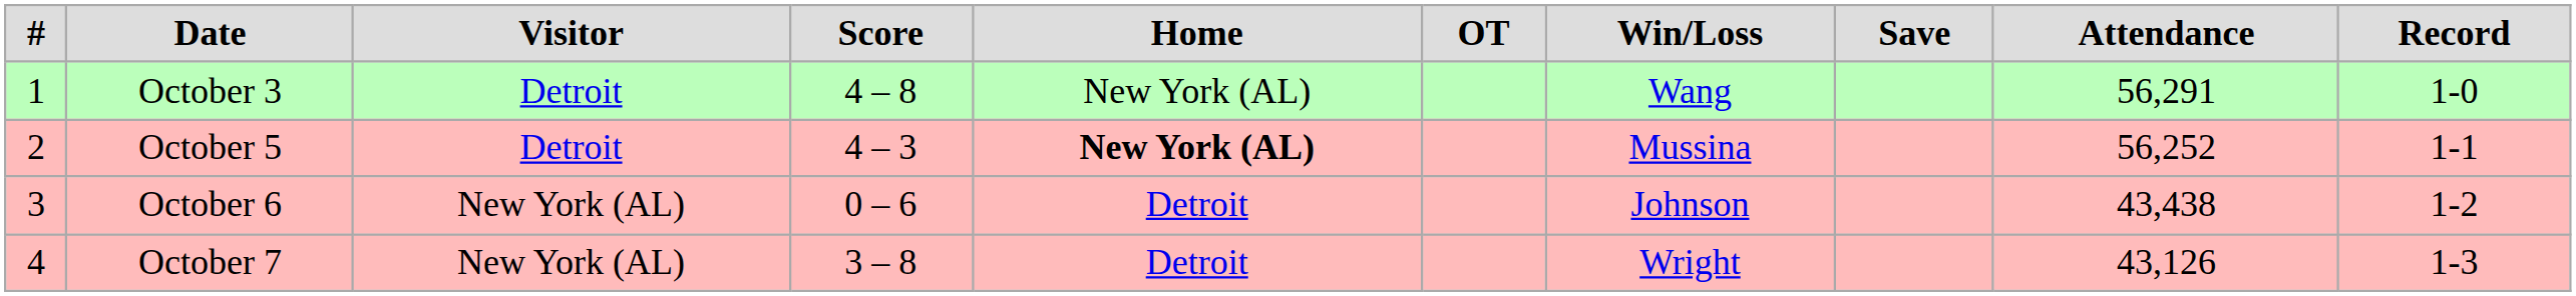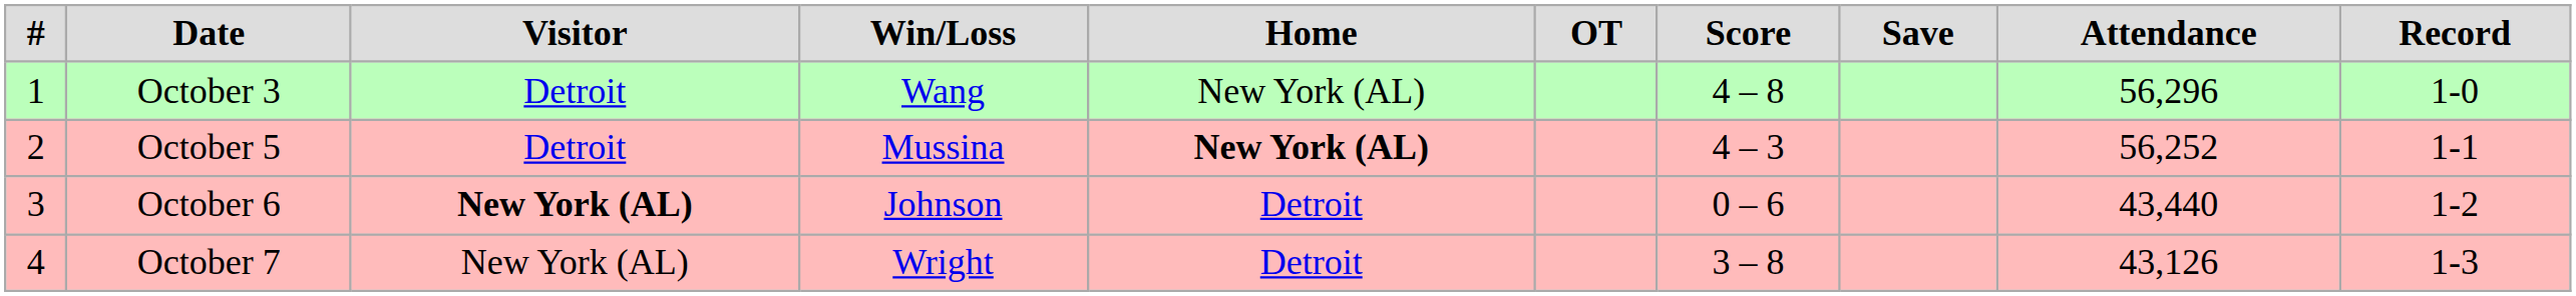 <table class="wikitable" width="90%">
 <tr align="center" bgcolor="#dddddd">
 <td><strong>#</strong></td>
 <td><strong>Date</strong></td>
 <td><strong>Visitor</strong></td>
-<td><strong>Score</strong></td>
+<td><strong>Win/Loss</strong></td>
 <td><strong>Home</strong></td>
 <td><strong>OT</strong></td>
-<td><strong>Win/Loss</strong></td>
+<td><strong>Score</strong></td>
 <td><strong>Save</strong></td>
 <td><strong>Attendance</strong></td>
 <td><strong>Record</strong></td>
 </tr>
 <tr align="center" bgcolor="#bbffbb">
 <td>1</td>
 <td>October 3</td>
 <td><a href='#'>Detroit</a></td>
-<td>4 – 8</td>
+<td><a href='#'>Wang</a></td>
 <td>New York (AL)</td>
 <td></td>
-<td><a href='#'>Wang</a></td>
+<td>4 – 8</td>
 <td></td>
-<td>56,291</td>
+<td>56,296</td>
 <td>1-0</td>
 </tr>
 <tr align="center" bgcolor="#ffbbbb">
 <td>2</td>
 <td>October 5</td>
 <td><a href='#'>Detroit</a></td>
-<td>4 – 3</td>
+<td><a href='#'>Mussina</a></td>
 <td><strong>New York (AL)</strong></td>
 <td></td>
-<td><a href='#'>Mussina</a></td>
+<td>4 – 3</td>
 <td></td>
 <td>56,252</td>
 <td>1-1</td>
 </tr>
 <tr align="center" bgcolor="#ffbbbb">
 <td>3</td>
 <td>October 6</td>
-<td>New York (AL)</td>
-<td>0 – 6</td>
+<td><strong>New York (AL)</strong></td>
+<td><a href='#'>Johnson</a></td>
 <td><a href='#'>Detroit</a></td>
 <td></td>
-<td><a href='#'>Johnson</a></td>
+<td>0 – 6</td>
 <td></td>
-<td>43,438</td>
+<td>43,440</td>
 <td>1-2</td>
 </tr>
 <tr align="center" bgcolor="#ffbbbb">
 <td>4</td>
 <td>October 7</td>
 <td>New York (AL)</td>
-<td>3 – 8</td>
+<td><a href='#'>Wright</a></td>
 <td><a href='#'>Detroit</a></td>
 <td></td>
-<td><a href='#'>Wright</a></td>
+<td>3 – 8</td>
 <td></td>
 <td>43,126</td>
 <td>1-3</td>
 </tr>
 </table>
